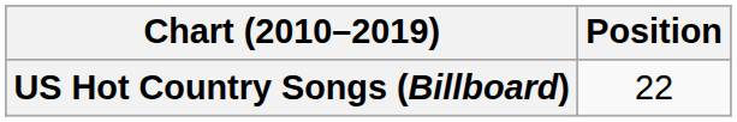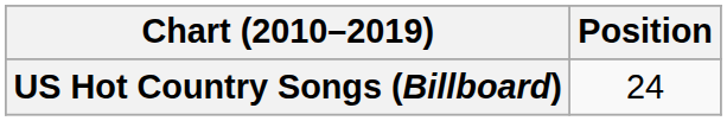 <table class="wikitable plainrowheaders" style="text-align:center">
 <tr>
 <th scope="col">Chart (2010–2019)</th>
 <th scope="col">Position</th>
 </tr>
 <tr>
 <th scope="row">US Hot Country Songs (<em>Billboard</em>)</th>
-<td>22</td>
+<td>24</td>
 </tr>
 </table>
